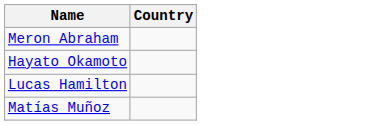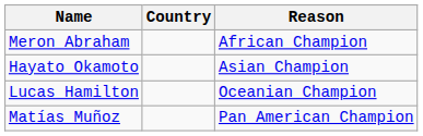 <table class="wikitable">
 <tr>
 <th>Name</th>
 <th>Country</th>
+<th>Reason</th>
 </tr>
 <tr>
 <td><a href='#'>Meron Abraham</a></td>
 <td></td>
+<td><a href='#'>African Champion</a></td>
 </tr>
 <tr>
 <td><a href='#'>Hayato Okamoto</a></td>
 <td></td>
+<td><a href='#'>Asian Champion</a></td>
 </tr>
 <tr>
 <td><a href='#'>Lucas Hamilton</a></td>
 <td></td>
+<td><a href='#'>Oceanian Champion</a></td>
 </tr>
 <tr>
 <td><a href='#'>Matías Muñoz</a></td>
 <td></td>
+<td><a href='#'>Pan American Champion</a></td>
 </tr>
 </table>
